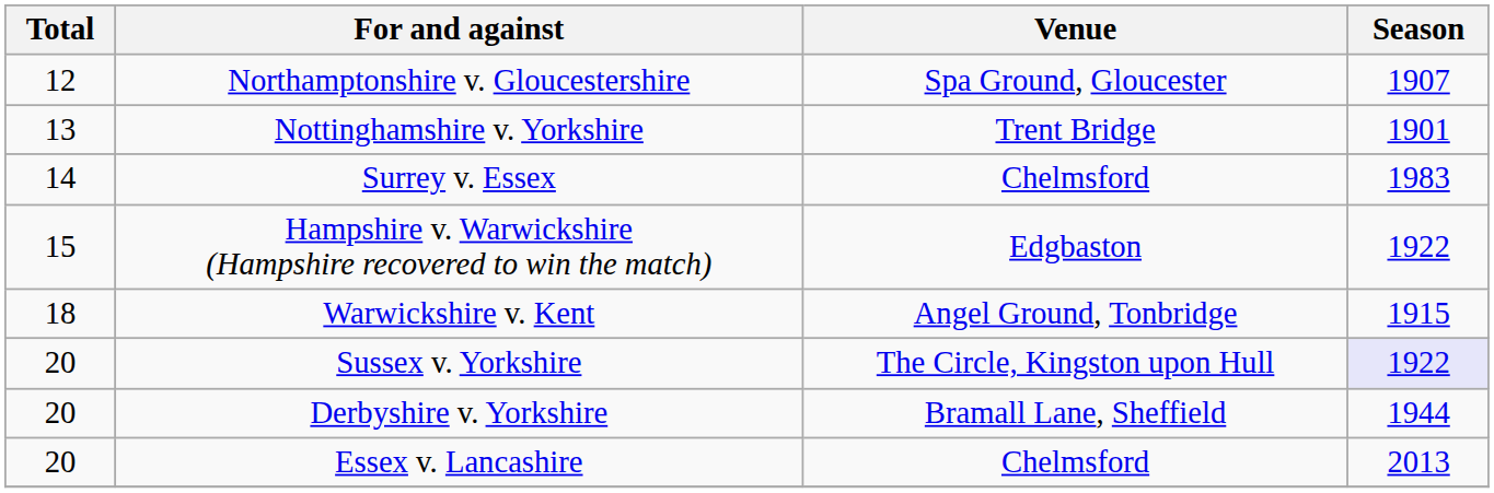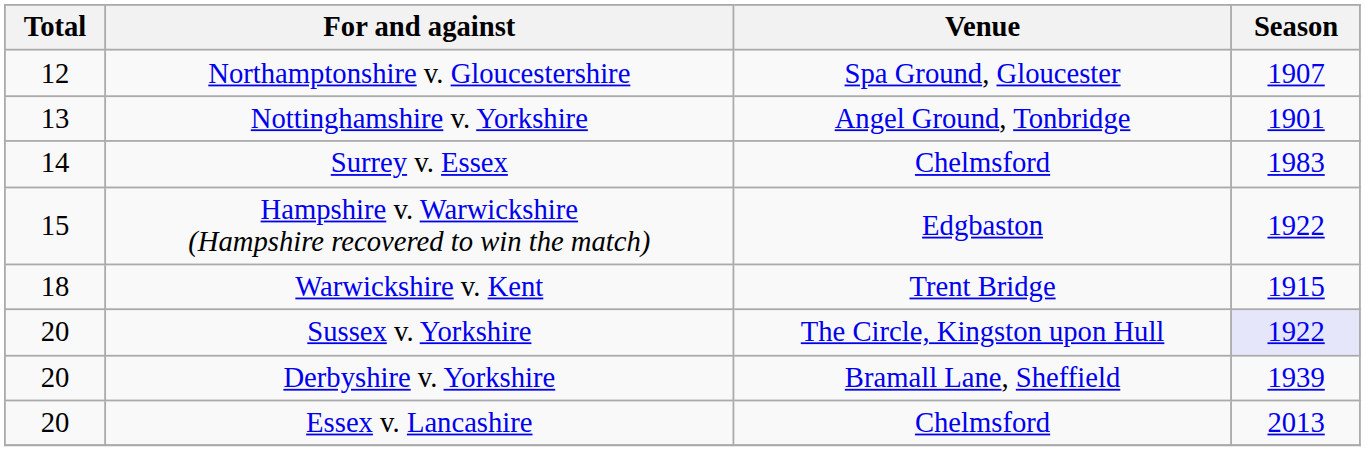 <table align="center" | class="wikitable" width="60%">
 <tr bgcolor="#efefef">
 <th align="center">Total</th>
 <th align="center">For and against</th>
 <th align="center">Venue</th>
 <th align="center">Season</th>
 </tr>
 <tr>
 <td align="center">12</td>
 <td align="center"><a href='#'>Northamptonshire</a> v. <a href='#'>Gloucestershire</a></td>
 <td align="center"><a href='#'>Spa Ground</a>, <a href='#'>Gloucester</a></td>
 <td align="center"><a href='#'>1907</a></td>
 </tr>
 <tr>
 <td align="center">13</td>
 <td align="center"><a href='#'>Nottinghamshire</a> v. <a href='#'>Yorkshire</a></td>
-<td align="center"><a href='#'>Trent Bridge</a></td>
+<td align="center"><a href='#'>Angel Ground</a>, <a href='#'>Tonbridge</a></td>
 <td align="center"><a href='#'>1901</a></td>
 </tr>
 <tr>
 <td align="center">14</td>
 <td align="center"><a href='#'>Surrey</a> v. <a href='#'>Essex</a></td>
 <td align="center"><a href='#'>Chelmsford</a></td>
 <td align="center"><a href='#'>1983</a></td>
 </tr>
 <tr>
 <td align="center">15</td>
 <td align="center"><a href='#'>Hampshire</a> v. <a href='#'>Warwickshire</a><br><em>(Hampshire recovered to win the match)</em></td>
 <td align="center"><a href='#'>Edgbaston</a></td>
 <td align="center"><a href='#'>1922</a></td>
 </tr>
 <tr>
 <td align="center">18</td>
 <td align="center"><a href='#'>Warwickshire</a> v. <a href='#'>Kent</a></td>
-<td align="center"><a href='#'>Angel Ground</a>, <a href='#'>Tonbridge</a></td>
+<td align="center"><a href='#'>Trent Bridge</a></td>
 <td align="center"><a href='#'>1915</a></td>
 </tr>
 <tr>
 <td align="center">20</td>
 <td align="center"><a href='#'>Sussex</a> v. <a href='#'>Yorkshire</a></td>
 <td align="center"><a href='#'>The Circle, Kingston upon Hull</a></td>
 <td align="center" style="background: lavender;"><a href='#'>1922</a></td>
 </tr>
 <tr>
 <td align="center">20</td>
 <td align="center"><a href='#'>Derbyshire</a> v. <a href='#'>Yorkshire</a></td>
 <td align="center"><a href='#'>Bramall Lane</a>, <a href='#'>Sheffield</a></td>
-<td align="center"><a href='#'>1944</a></td>
+<td align="center"><a href='#'>1939</a></td>
 </tr>
 <tr>
 <td align="center">20</td>
 <td align="center"><a href='#'>Essex</a> v. <a href='#'>Lancashire</a></td>
 <td align="center"><a href='#'>Chelmsford</a></td>
 <td align="center"><a href='#'>2013</a></td>
 </tr>
 <tr>
 </tr>
 </table>
